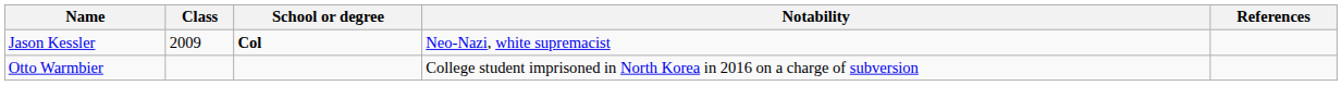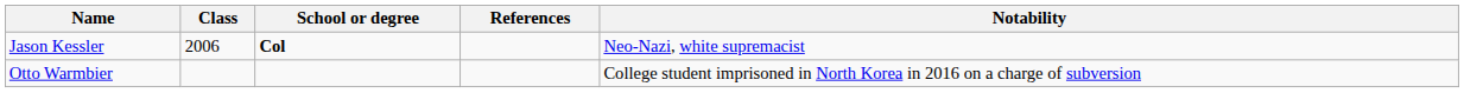 <table class="wikitable" style="width:85%;">
 <tr>
 <th>Name</th>
 <th>Class</th>
 <th>School or degree</th>
+<th>References</th>
 <th>Notability</th>
-<th>References</th>
 </tr>
 <tr>
 <td><a href='#'>Jason Kessler</a></td>
-<td>2009</td>
+<td>2006</td>
 <td><strong>Col</strong></td>
+<td></td>
 <td><a href='#'>Neo-Nazi</a>, <a href='#'>white supremacist</a></td>
-<td></td>
 </tr>
 <tr>
 <td><a href='#'>Otto Warmbier</a></td>
 <td></td>
 <td></td>
+<td></td>
 <td>College student imprisoned in <a href='#'>North Korea</a> in 2016 on a charge of <a href='#'>subversion</a></td>
-<td></td>
 </tr>
 </table>
